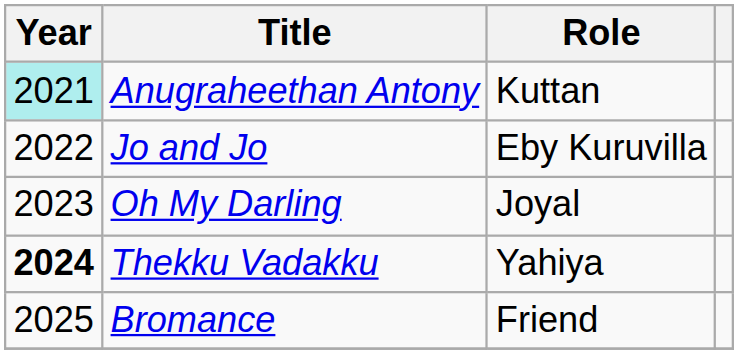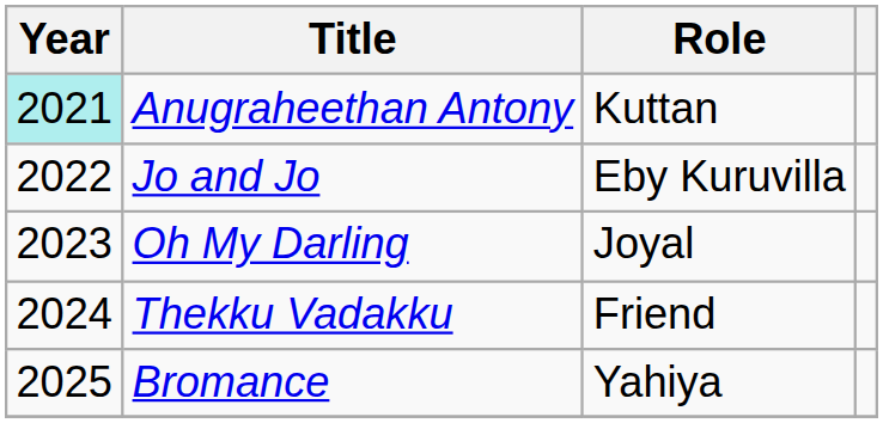 <table class="wikitable sortable">
 <tr>
 <th>Year</th>
 <th>Title</th>
 <th>Role</th>
 <th></th>
 </tr>
 <tr>
 <td style="background: paleturquoise;">2021</td>
 <td><em><a href='#'>Anugraheethan Antony</a></em></td>
 <td>Kuttan</td>
 <td></td>
 </tr>
 <tr>
 <td>2022</td>
 <td><em><a href='#'>Jo and Jo</a></em></td>
 <td>Eby Kuruvilla</td>
 <td></td>
 </tr>
 <tr>
 <td>2023</td>
 <td><em><a href='#'>Oh My Darling</a></em></td>
 <td>Joyal</td>
 <td></td>
 </tr>
 <tr>
-<td><strong>2024</strong></td>
+<td>2024</td>
 <td><em><a href='#'>Thekku Vadakku</a></em></td>
-<td>Yahiya</td>
+<td>Friend</td>
 <td></td>
 </tr>
 <tr>
 <td>2025</td>
 <td><em><a href='#'>Bromance</a></em></td>
-<td>Friend</td>
+<td>Yahiya</td>
 <td></td>
 </tr>
 <tr>
 </tr>
 </table>
